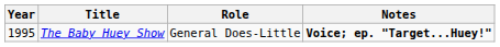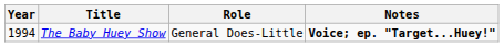 <table class="wikitable sortable">
 <tr>
 <th>Year</th>
 <th>Title</th>
 <th>Role</th>
 <th>Notes</th>
 </tr>
 <tr>
-<td>1995</td>
+<td>1994</td>
 <td><em><a href='#'>The Baby Huey Show</a></em></td>
 <td>General Does-Little</td>
 <td><strong>Voice; ep. "Target...Huey!"</strong></td>
 </tr>
 </table>
